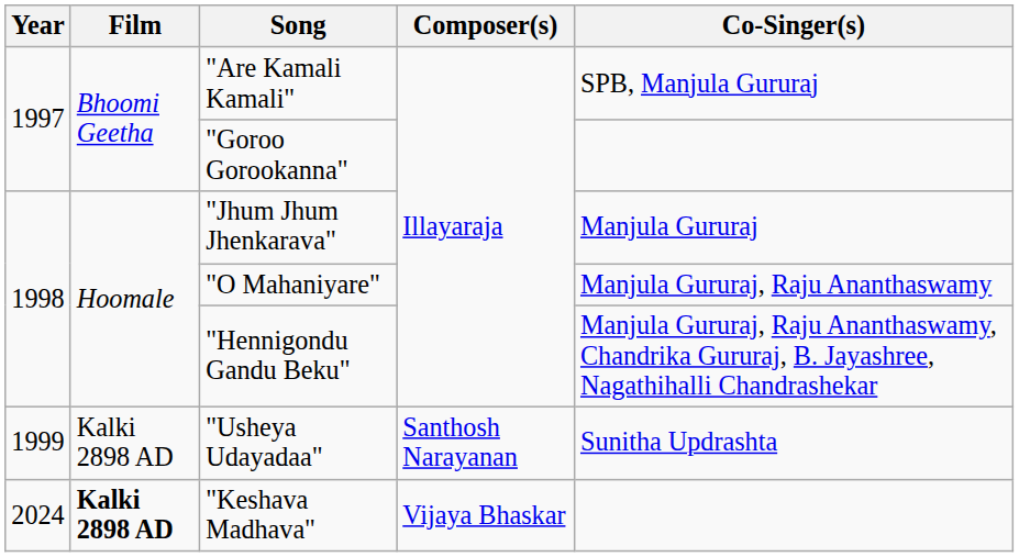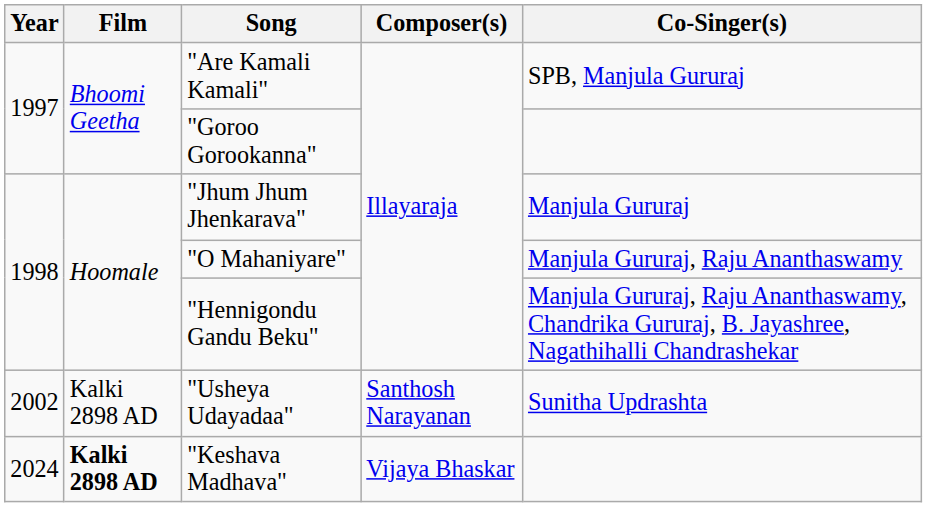 <table class="wikitable">
 <tr>
 <th>Year</th>
 <th>Film</th>
 <th>Song</th>
 <th>Composer(s)</th>
 <th>Co-Singer(s)</th>
 </tr>
 <tr>
 <td rowspan="2">1997</td>
 <td rowspan="2"><em><a href='#'>Bhoomi Geetha</a></em></td>
 <td>"Are Kamali Kamali"</td>
 <td rowspan="5"><a href='#'>Illayaraja</a></td>
 <td>SPB, <a href='#'>Manjula Gururaj</a></td>
 </tr>
 <tr>
 <td>"Goroo Gorookanna"</td>
 <td></td>
 </tr>
 <tr>
 <td rowspan="3">1998</td>
 <td rowspan="3"><em>Hoomale</em></td>
 <td>"Jhum Jhum Jhenkarava"</td>
 <td><a href='#'>Manjula Gururaj</a></td>
 </tr>
 <tr>
 <td>"O Mahaniyare"</td>
 <td><a href='#'>Manjula Gururaj</a>, <a href='#'>Raju Ananthaswamy</a></td>
 </tr>
 <tr>
 <td>"Hennigondu Gandu Beku"</td>
 <td><a href='#'>Manjula Gururaj</a>, <a href='#'>Raju Ananthaswamy</a>, <a href='#'>Chandrika Gururaj</a>, <a href='#'>B. Jayashree</a>, <a href='#'>Nagathihalli Chandrashekar</a></td>
 </tr>
 <tr>
-<td>1999</td>
+<td>2002</td>
 <td>Kalki 2898 AD</td>
 <td>"Usheya Udayadaa"</td>
 <td><a href='#'>Santhosh Narayanan</a></td>
 <td><a href='#'>Sunitha Updrashta</a></td>
 </tr>
 <tr>
 <td>2024</td>
 <td><strong>Kalki 2898 AD</strong></td>
 <td>"Keshava Madhava"</td>
 <td><a href='#'>Vijaya Bhaskar</a></td>
 <td></td>
 </tr>
 </table>
